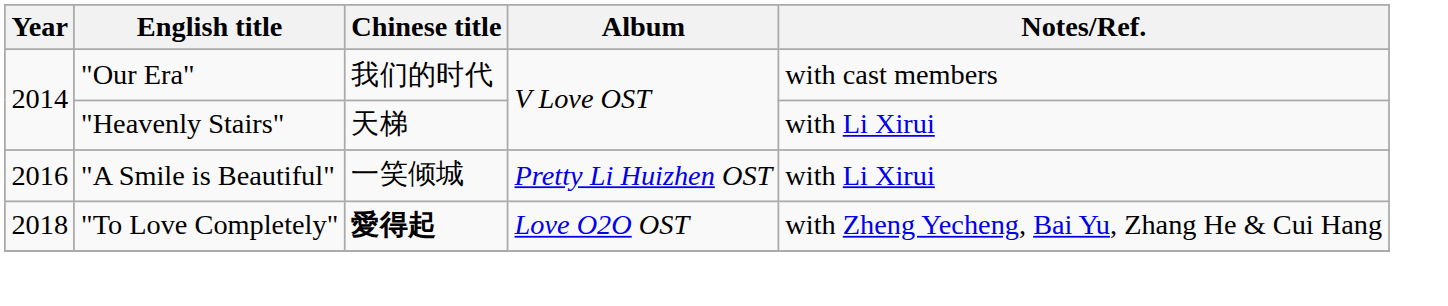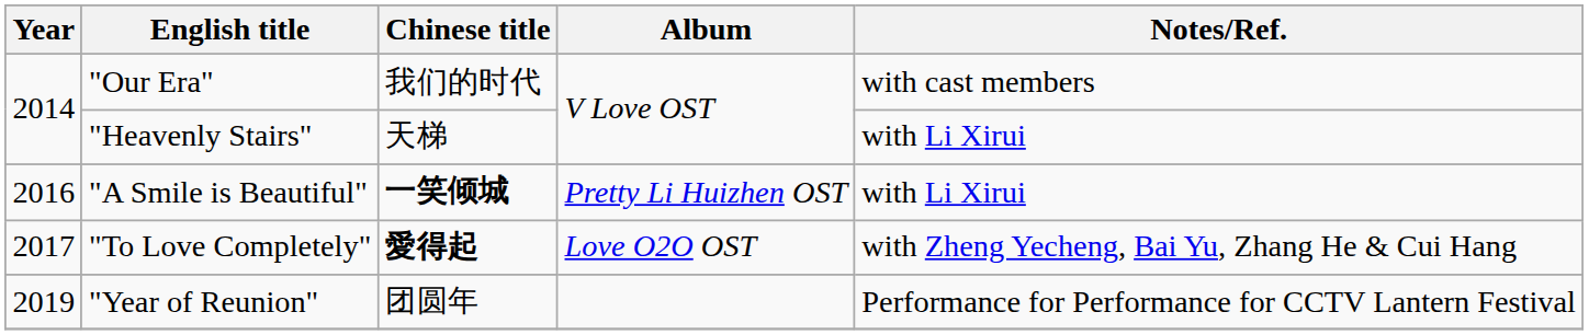 <table class="wikitable">
 <tr>
 <th>Year</th>
 <th>English title</th>
 <th>Chinese title</th>
 <th>Album</th>
 <th>Notes/Ref.</th>
 </tr>
 <tr>
 <td rowspan=2>2014</td>
 <td>"Our Era"</td>
 <td>我们的时代</td>
 <td rowspan=2><em>V Love OST</em></td>
 <td>with cast members</td>
 </tr>
 <tr>
 <td>"Heavenly Stairs"</td>
 <td>天梯</td>
 <td>with <a href='#'>Li Xirui</a></td>
 </tr>
 <tr>
 <td>2016</td>
 <td>"A Smile is Beautiful"</td>
-<td>一笑倾城</td>
+<td><strong>一笑倾城</strong></td>
 <td><em><a href='#'>Pretty Li Huizhen</a> OST</em></td>
 <td>with <a href='#'>Li Xirui</a></td>
 </tr>
 <tr>
-<td>2018</td>
+<td>2017</td>
 <td>"To Love Completely"</td>
 <td><strong>愛得起</strong></td>
 <td><em><a href='#'>Love O2O</a> OST</em></td>
 <td>with <a href='#'>Zheng Yecheng</a>, <a href='#'>Bai Yu</a>, Zhang He & Cui Hang</td>
 </tr>
 <tr>
+<td>2019</td>
+<td>"Year of Reunion"</td>
+<td>团圆年</td>
+<td></td>
+<td>Performance for Performance for CCTV Lantern Festival</td>
+</tr>
+<tr>
 </tr>
 </table>
